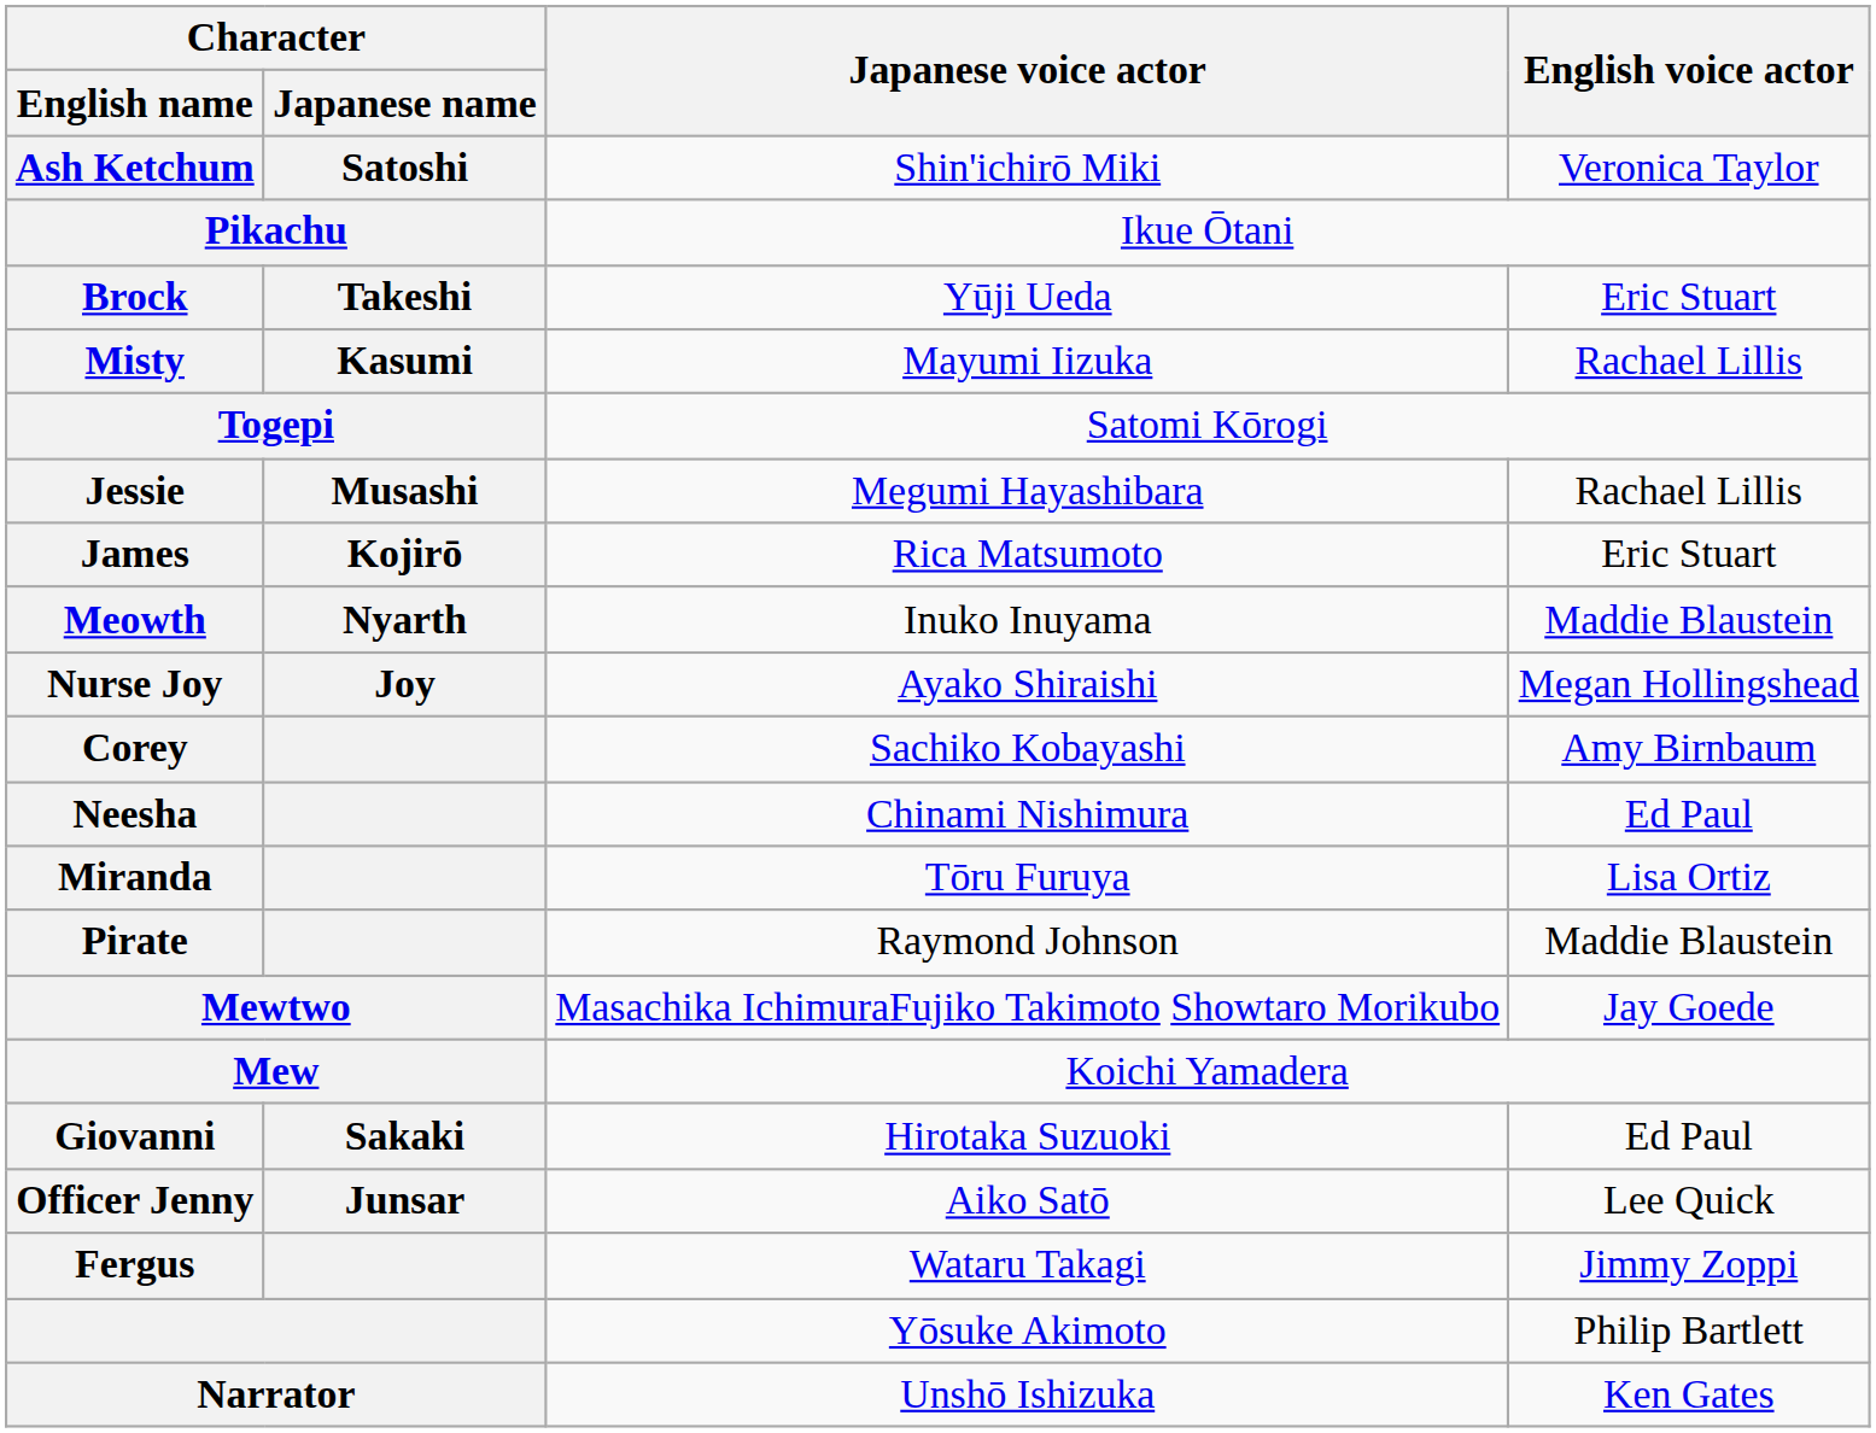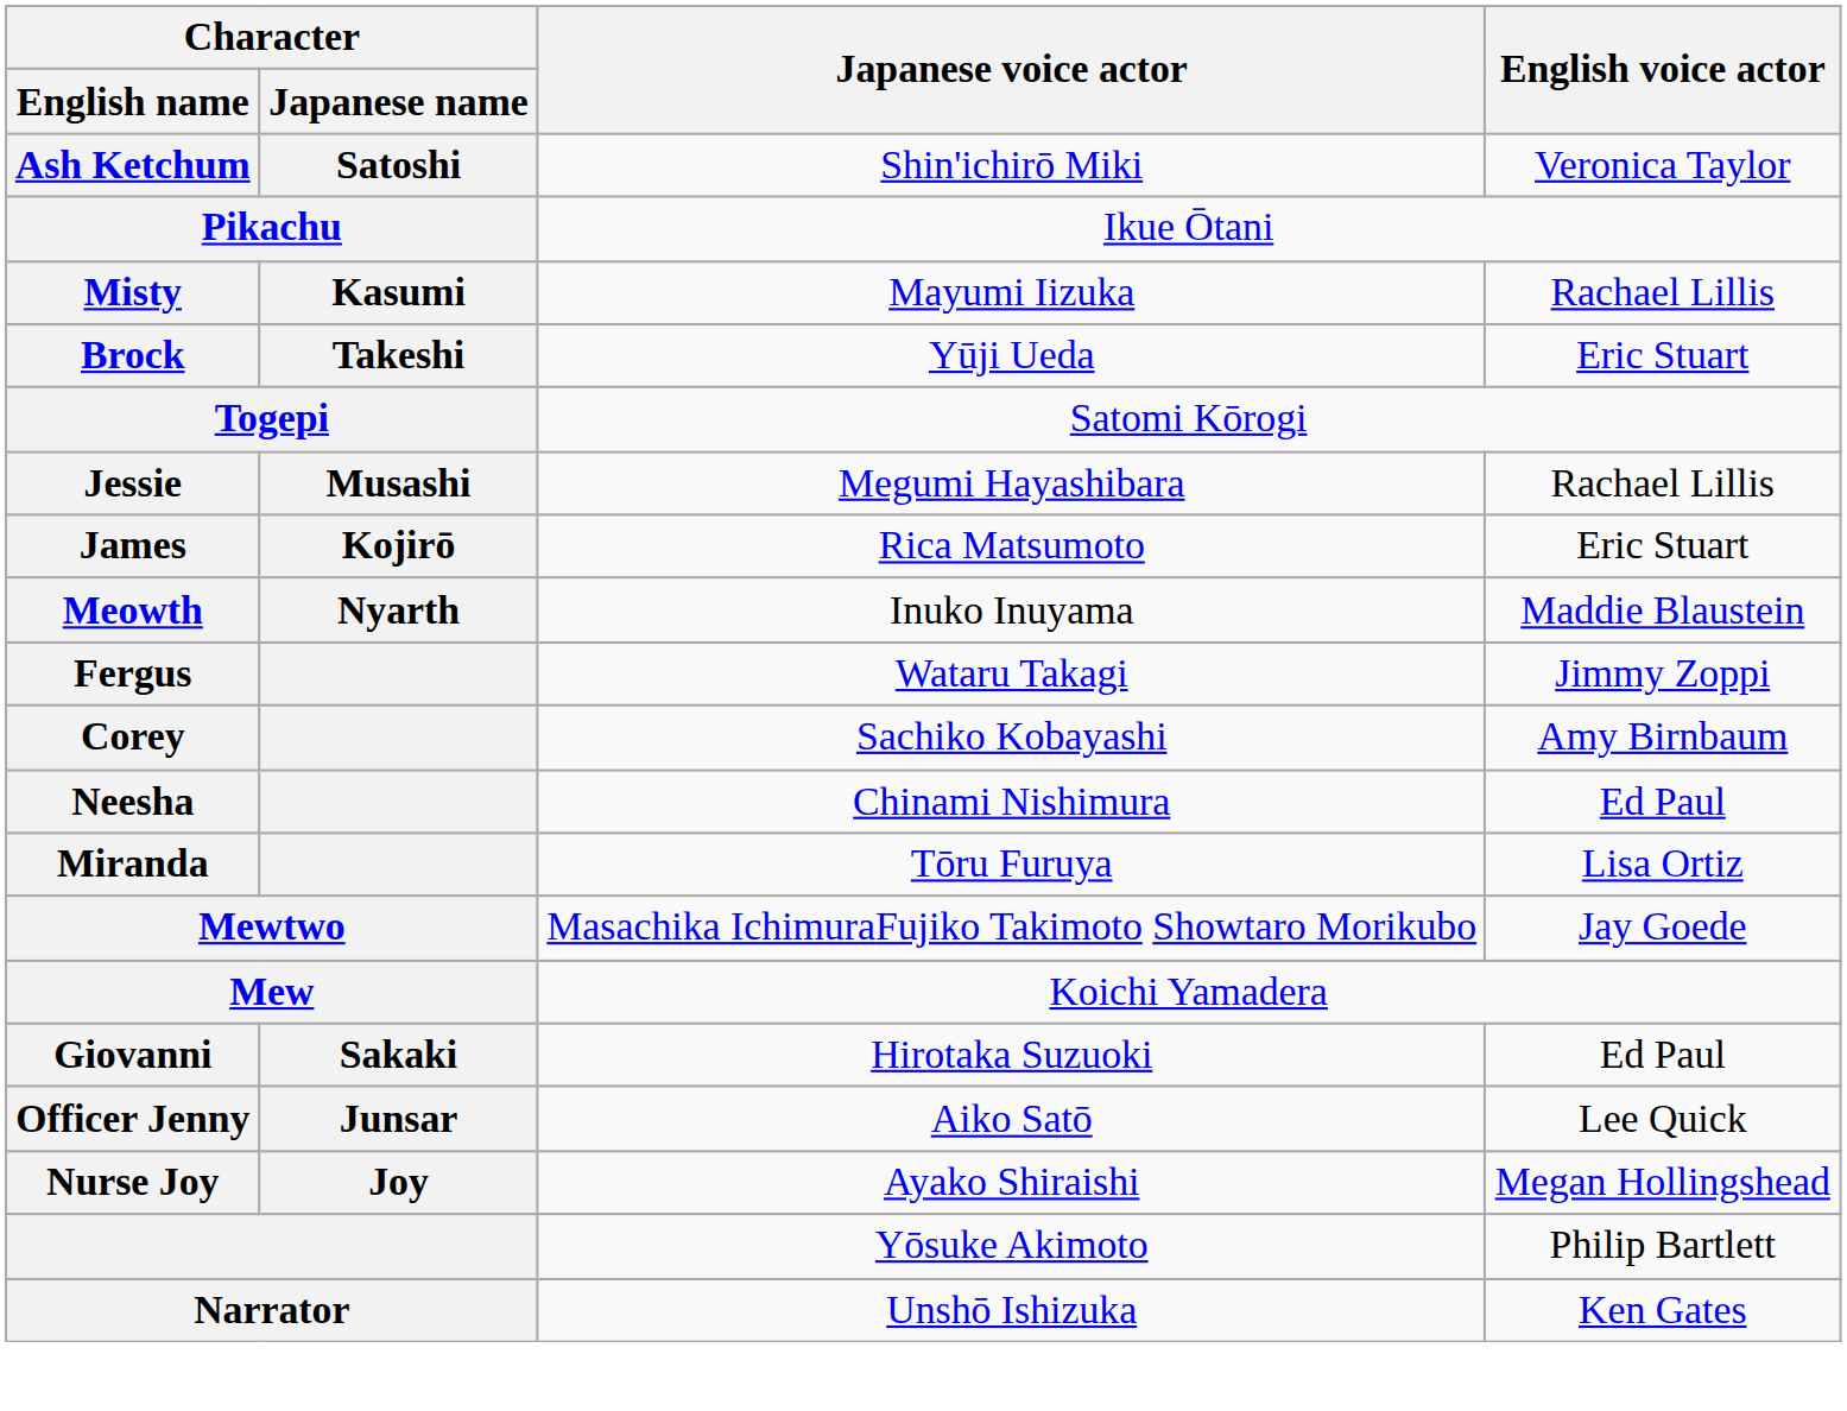 <table class="wikitable plainrowheaders" style="text-align:center;">
 <tr>
 <th colspan="2">Character</th>
 <th rowspan="2">Japanese voice actor</th>
 <th rowspan="2">English voice actor</th>
 </tr>
 <tr>
 <th>English name</th>
 <th>Japanese name</th>
 </tr>
 <tr>
 <th scope="row"><a href='#'>Ash Ketchum</a></th>
 <th scope="row">Satoshi</th>
 <td><a href='#'>Shin'ichirō Miki</a></td>
 <td><a href='#'>Veronica Taylor</a></td>
 </tr>
 <tr>
 <th colspan="2" scope="row"><a href='#'>Pikachu</a></th>
 <td colspan="2"><a href='#'>Ikue Ōtani</a></td>
 </tr>
 <tr>
+<th scope="row"><a href='#'>Misty</a></th>
+<th scope="row">Kasumi</th>
+<td><a href='#'>Mayumi Iizuka</a></td>
+<td><a href='#'>Rachael Lillis</a></td>
+</tr>
+<tr>
 <th scope="row"><a href='#'>Brock</a></th>
 <th scope="row">Takeshi</th>
 <td><a href='#'>Yūji Ueda</a></td>
 <td><a href='#'>Eric Stuart</a></td>
-</tr>
-<tr>
-<th scope="row"><a href='#'>Misty</a></th>
-<th scope="row">Kasumi</th>
-<td><a href='#'>Mayumi Iizuka</a></td>
-<td><a href='#'>Rachael Lillis</a></td>
 </tr>
 <tr>
 <th colspan="2" scope="row"><a href='#'>Togepi</a></th>
 <td colspan="2"><a href='#'>Satomi Kōrogi</a></td>
 </tr>
 <tr>
 <th scope="row">Jessie</th>
 <th scope="row">Musashi</th>
 <td><a href='#'>Megumi Hayashibara</a></td>
 <td>Rachael Lillis</td>
 </tr>
 <tr>
 <th scope="row">James</th>
 <th scope="row">Kojirō</th>
 <td><a href='#'>Rica Matsumoto</a></td>
 <td>Eric Stuart</td>
 </tr>
 <tr>
 <th scope="row"><a href='#'>Meowth</a></th>
 <th scope="row">Nyarth</th>
 <td>Inuko Inuyama</td>
 <td><a href='#'>Maddie Blaustein</a></td>
 </tr>
 <tr>
-<th scope="row">Nurse Joy</th>
-<th scope="row">Joy</th>
-<td><a href='#'>Ayako Shiraishi</a></td>
-<td><a href='#'>Megan Hollingshead</a></td>
+<th scope="row">Fergus</th>
+<th scope="row"></th>
+<td><a href='#'>Wataru Takagi</a></td>
+<td><a href='#'>Jimmy Zoppi</a></td>
 </tr>
 <tr>
 <th scope="row">Corey</th>
 <th scope="row"></th>
 <td><a href='#'>Sachiko Kobayashi</a></td>
 <td><a href='#'>Amy Birnbaum</a></td>
 </tr>
 <tr>
 <th scope="row">Neesha</th>
 <th scope="row"></th>
 <td><a href='#'>Chinami Nishimura</a></td>
 <td><a href='#'>Ed Paul</a></td>
 </tr>
 <tr>
 <th scope="row">Miranda</th>
 <th scope="row"></th>
 <td><a href='#'>Tōru Furuya</a></td>
 <td><a href='#'>Lisa Ortiz</a></td>
-</tr>
-<tr>
-<th scope="row">Pirate</th>
-<th scope="row"></th>
-<td>Raymond Johnson</td>
-<td>Maddie Blaustein</td>
 </tr>
 <tr>
 <th colspan="2" scope="row"><a href='#'>Mewtwo</a></th>
 <td><a href='#'>Masachika Ichimura</a><a href='#'>Fujiko Takimoto</a> <a href='#'>Showtaro Morikubo</a> </td>
 <td><a href='#'>Jay Goede</a></td>
 </tr>
 <tr>
 <th colspan="2" scope="row"><a href='#'>Mew</a></th>
 <td colspan="2"><a href='#'>Koichi Yamadera</a></td>
 </tr>
 <tr>
 <th scope="row">Giovanni</th>
 <th scope="row">Sakaki</th>
 <td><a href='#'>Hirotaka Suzuoki</a></td>
 <td>Ed Paul</td>
 </tr>
 <tr>
 <th scope="row">Officer Jenny</th>
 <th scope="row">Junsar</th>
 <td><a href='#'>Aiko Satō</a></td>
 <td>Lee Quick</td>
 </tr>
 <tr>
-<th scope="row">Fergus</th>
-<th scope="row"></th>
-<td><a href='#'>Wataru Takagi</a></td>
-<td><a href='#'>Jimmy Zoppi</a></td>
+<th scope="row">Nurse Joy</th>
+<th scope="row">Joy</th>
+<td><a href='#'>Ayako Shiraishi</a></td>
+<td><a href='#'>Megan Hollingshead</a></td>
 </tr>
 <tr>
 <th colspan="2" scope="row"></th>
 <td><a href='#'>Yōsuke Akimoto</a></td>
 <td>Philip Bartlett</td>
 </tr>
 <tr>
 <th colspan="2" scope="row">Narrator</th>
 <td><a href='#'>Unshō Ishizuka</a></td>
 <td><a href='#'>Ken Gates</a></td>
 </tr>
 </table>
